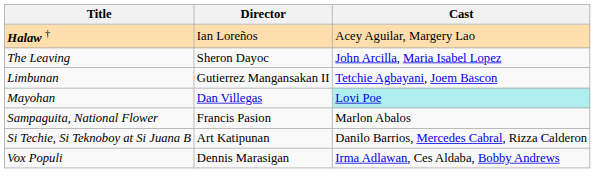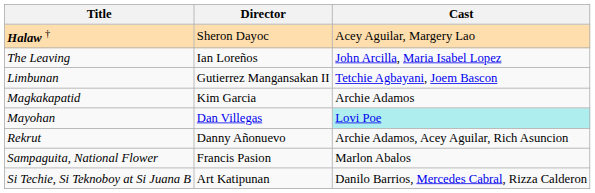 <table class="wikitable">
 <tr>
 <th>Title</th>
 <th>Director</th>
 <th>Cast</th>
 </tr>
 <tr style="background:#FFDEAD;">
 <td><strong><em>Halaw</em></strong>   <sup>†</sup></td>
-<td>Ian Loreños</td>
+<td>Sheron Dayoc</td>
 <td>Acey Aguilar, Margery Lao</td>
 </tr>
 <tr>
 <td><em>The Leaving</em></td>
-<td>Sheron Dayoc</td>
+<td>Ian Loreños</td>
 <td><a href='#'>John Arcilla</a>, <a href='#'>Maria Isabel Lopez</a></td>
 </tr>
 <tr>
 <td><em>Limbunan</em></td>
 <td>Gutierrez Mangansakan II</td>
 <td><a href='#'>Tetchie Agbayani</a>, <a href='#'>Joem Bascon</a></td>
 </tr>
 <tr>
+<td><em>Magkakapatid</em></td>
+<td>Kim Garcia</td>
+<td>Archie Adamos</td>
+</tr>
+<tr>
 <td><em>Mayohan</em></td>
 <td><a href='#'>Dan Villegas</a></td>
 <td style="background: paleturquoise;"><a href='#'>Lovi Poe</a></td>
+</tr>
+<tr>
+<td><em>Rekrut</em></td>
+<td>Danny Añonuevo</td>
+<td>Archie Adamos, Acey Aguilar, Rich Asuncion</td>
 </tr>
 <tr>
 <td><em>Sampaguita, National Flower </em></td>
 <td>Francis Pasion</td>
 <td>Marlon Abalos</td>
 </tr>
 <tr>
 <td><em>Si Techie, Si Teknoboy at Si Juana B</em></td>
 <td>Art Katipunan</td>
 <td>Danilo Barrios, <a href='#'>Mercedes Cabral</a>, Rizza Calderon</td>
 </tr>
-<tr>
-<td><em>Vox Populi</em></td>
-<td>Dennis Marasigan</td>
-<td><a href='#'>Irma Adlawan</a>, Ces Aldaba, <a href='#'>Bobby Andrews</a></td>
-</tr>
 </table>
